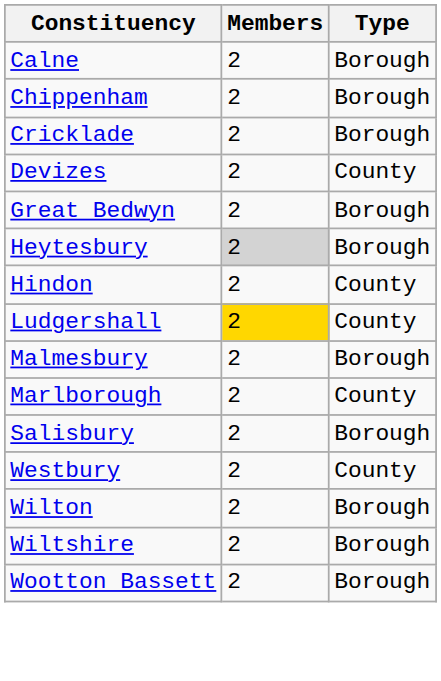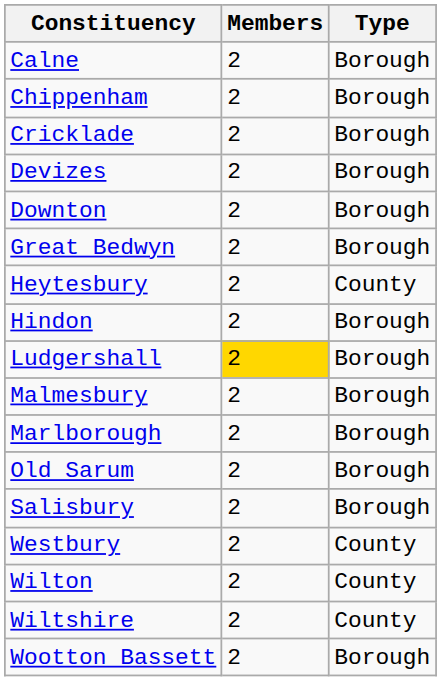 <table class="wikitable sortable">
 <tr>
 <th>Constituency</th>
 <th>Members</th>
 <th>Type</th>
 </tr>
 <tr>
 <td><a href='#'>Calne</a></td>
 <td>2</td>
 <td>Borough</td>
 </tr>
 <tr>
 <td><a href='#'>Chippenham</a></td>
 <td>2</td>
 <td>Borough</td>
 </tr>
 <tr>
 <td><a href='#'>Cricklade</a></td>
 <td>2</td>
 <td>Borough</td>
 </tr>
 <tr>
 <td><a href='#'>Devizes</a></td>
 <td>2</td>
-<td>County</td>
+<td>Borough</td>
+</tr>
+<tr>
+<td><a href='#'>Downton</a></td>
+<td>2</td>
+<td>Borough</td>
 </tr>
 <tr>
 <td><a href='#'>Great Bedwyn</a></td>
 <td>2</td>
 <td>Borough</td>
 </tr>
 <tr>
 <td><a href='#'>Heytesbury</a></td>
-<td style="background: lightgrey;">2</td>
-<td>Borough</td>
+<td>2</td>
+<td>County</td>
 </tr>
 <tr>
 <td><a href='#'>Hindon</a></td>
 <td>2</td>
-<td>County</td>
+<td>Borough</td>
 </tr>
 <tr>
 <td><a href='#'>Ludgershall</a></td>
 <td style="background: gold;">2</td>
-<td>County</td>
+<td>Borough</td>
 </tr>
 <tr>
 <td><a href='#'>Malmesbury</a></td>
 <td>2</td>
 <td>Borough</td>
 </tr>
 <tr>
 <td><a href='#'>Marlborough</a></td>
 <td>2</td>
-<td>County</td>
+<td>Borough</td>
+</tr>
+<tr>
+<td><a href='#'>Old Sarum</a></td>
+<td>2</td>
+<td>Borough</td>
 </tr>
 <tr>
 <td><a href='#'>Salisbury</a></td>
 <td>2</td>
 <td>Borough</td>
 </tr>
 <tr>
 <td><a href='#'>Westbury</a></td>
 <td>2</td>
 <td>County</td>
 </tr>
 <tr>
 <td><a href='#'>Wilton</a></td>
 <td>2</td>
-<td>Borough</td>
+<td>County</td>
 </tr>
 <tr>
 <td><a href='#'>Wiltshire</a></td>
 <td>2</td>
-<td>Borough</td>
+<td>County</td>
 </tr>
 <tr>
 <td><a href='#'>Wootton Bassett</a></td>
 <td>2</td>
 <td>Borough</td>
 </tr>
 </table>
